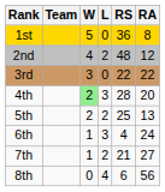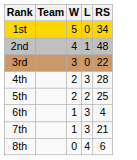 <table class="wikitable">
 <tr>
 <th>Rank</th>
 <th>Team</th>
 <th>W</th>
 <th>L</th>
 <th>RS</th>
-<th>RA</th>
 </tr>
 <tr align=center bgcolor=gold>
 <td>1st</td>
 <td></td>
 <td>5</td>
 <td>0</td>
-<td>36</td>
-<td>8</td>
+<td>34</td>
 </tr>
 <tr align=center bgcolor=silver>
 <td>2nd</td>
 <td></td>
 <td>4</td>
-<td>2</td>
+<td>1</td>
 <td>48</td>
-<td>12</td>
 </tr>
 <tr align=center bgcolor=#cc9966>
 <td>3rd</td>
 <td></td>
 <td>3</td>
 <td>0</td>
 <td>22</td>
-<td>22</td>
 </tr>
 <tr align=center>
 <td>4th</td>
 <td></td>
-<td style="background: lightgreen;">2</td>
+<td>2</td>
 <td>3</td>
 <td>28</td>
-<td>20</td>
 </tr>
 <tr align=center>
 <td>5th</td>
 <td></td>
 <td>2</td>
 <td>2</td>
 <td>25</td>
-<td>13</td>
 </tr>
 <tr align=center>
 <td>6th</td>
 <td></td>
 <td>1</td>
 <td>3</td>
 <td>4</td>
-<td>24</td>
 </tr>
 <tr align=center>
 <td>7th</td>
 <td></td>
 <td>1</td>
-<td>2</td>
+<td>3</td>
 <td>21</td>
-<td>27</td>
 </tr>
 <tr align=center>
 <td>8th</td>
 <td></td>
 <td>0</td>
 <td>4</td>
 <td>6</td>
-<td>56</td>
 </tr>
 </table>
